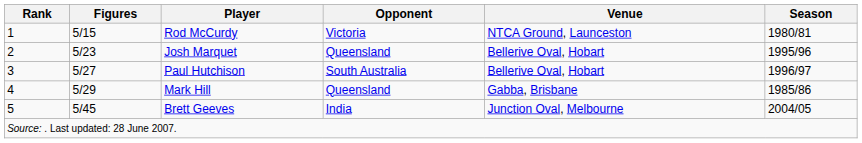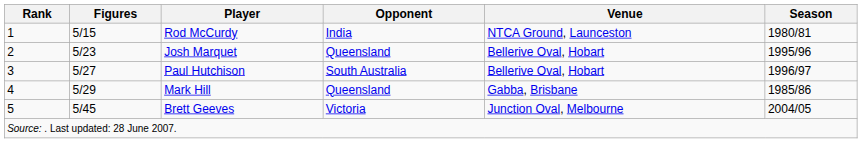 <table class="wikitable" width=90%>
 <tr>
 <th>Rank</th>
 <th>Figures</th>
 <th>Player</th>
 <th>Opponent</th>
 <th>Venue</th>
 <th>Season</th>
 </tr>
 <tr>
 <td>1</td>
 <td>5/15</td>
 <td><a href='#'>Rod McCurdy</a></td>
-<td><a href='#'>Victoria</a></td>
+<td><a href='#'>India</a></td>
 <td><a href='#'>NTCA Ground</a>, <a href='#'>Launceston</a></td>
 <td>1980/81</td>
 </tr>
 <tr>
 <td>2</td>
 <td>5/23</td>
 <td><a href='#'>Josh Marquet</a></td>
 <td><a href='#'>Queensland</a></td>
 <td><a href='#'>Bellerive Oval</a>, <a href='#'>Hobart</a></td>
 <td>1995/96</td>
 </tr>
 <tr>
 <td>3</td>
 <td>5/27</td>
 <td><a href='#'>Paul Hutchison</a></td>
 <td><a href='#'>South Australia</a></td>
 <td><a href='#'>Bellerive Oval</a>, <a href='#'>Hobart</a></td>
 <td>1996/97</td>
 </tr>
 <tr>
 <td>4</td>
 <td>5/29</td>
 <td><a href='#'>Mark Hill</a></td>
 <td><a href='#'>Queensland</a></td>
 <td><a href='#'>Gabba</a>, <a href='#'>Brisbane</a></td>
 <td>1985/86</td>
 </tr>
 <tr>
 <td>5</td>
 <td>5/45</td>
 <td><a href='#'>Brett Geeves</a></td>
-<td><a href='#'>India</a></td>
+<td><a href='#'>Victoria</a></td>
 <td><a href='#'>Junction Oval</a>, <a href='#'>Melbourne</a></td>
 <td>2004/05</td>
 </tr>
 <tr>
 <td colspan=6><small><em>Source: </em>. Last updated: 28 June 2007.</small></td>
 </tr>
 </table>
